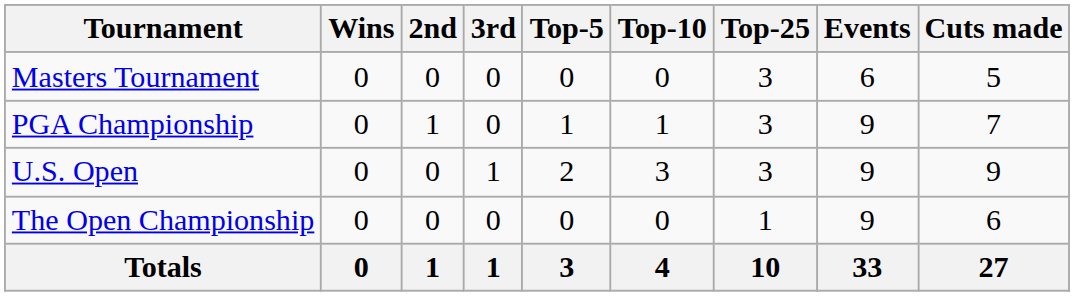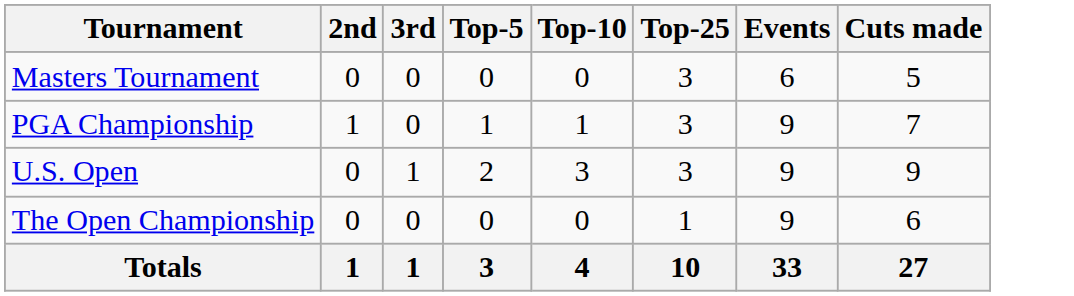 <table class=wikitable style=text-align:center>
 <tr>
 <th>Tournament</th>
-<th>Wins</th>
 <th>2nd</th>
 <th>3rd</th>
 <th>Top-5</th>
 <th>Top-10</th>
 <th>Top-25</th>
 <th>Events</th>
 <th>Cuts made</th>
 </tr>
 <tr>
 <td align=left><a href='#'>Masters Tournament</a></td>
 <td>0</td>
 <td>0</td>
 <td>0</td>
 <td>0</td>
-<td>0</td>
 <td>3</td>
 <td>6</td>
 <td>5</td>
 </tr>
 <tr>
 <td align=left><a href='#'>PGA Championship</a></td>
-<td>0</td>
 <td>1</td>
 <td>0</td>
 <td>1</td>
 <td>1</td>
 <td>3</td>
 <td>9</td>
 <td>7</td>
 </tr>
 <tr>
 <td align=left><a href='#'>U.S. Open</a></td>
-<td>0</td>
 <td>0</td>
 <td>1</td>
 <td>2</td>
 <td>3</td>
 <td>3</td>
 <td>9</td>
 <td>9</td>
 </tr>
 <tr>
 <td align=left><a href='#'>The Open Championship</a></td>
 <td>0</td>
 <td>0</td>
 <td>0</td>
 <td>0</td>
-<td>0</td>
 <td>1</td>
 <td>9</td>
 <td>6</td>
 </tr>
 <tr>
 <th>Totals</th>
-<th>0</th>
 <th>1</th>
 <th>1</th>
 <th>3</th>
 <th>4</th>
 <th>10</th>
 <th>33</th>
 <th>27</th>
 </tr>
 </table>
